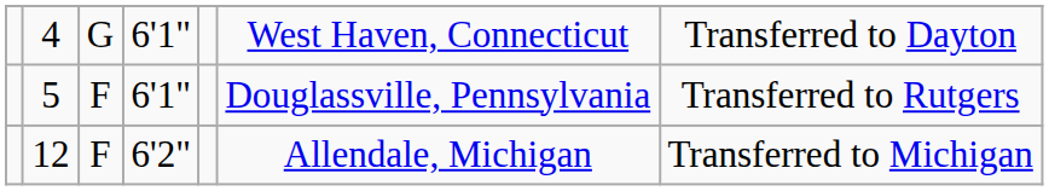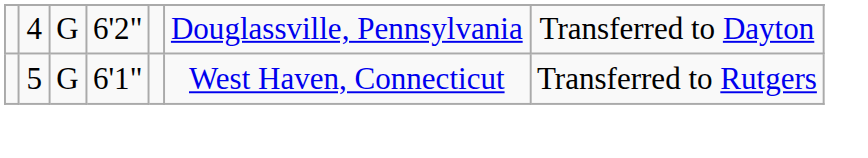 <table class="wikitable sortable" border="1" style="text-align: center;">
 <tr align=center>
 </tr>
 <tr>
 <td></td>
 <td>4</td>
 <td>G</td>
-<td>6'1"</td>
+<td>6'2"</td>
 <td></td>
-<td><a href='#'>West Haven, Connecticut</a></td>
+<td><a href='#'>Douglassville, Pennsylvania</a></td>
 <td>Transferred to <a href='#'>Dayton</a></td>
 </tr>
 <tr>
 <td></td>
 <td>5</td>
-<td>F</td>
+<td>G</td>
 <td>6'1"</td>
 <td></td>
-<td><a href='#'>Douglassville, Pennsylvania</a></td>
+<td><a href='#'>West Haven, Connecticut</a></td>
 <td>Transferred to <a href='#'>Rutgers</a></td>
 </tr>
-<tr>
-<td></td>
-<td>12</td>
-<td>F</td>
-<td>6'2"</td>
-<td></td>
-<td><a href='#'>Allendale, Michigan</a></td>
-<td>Transferred to <a href='#'>Michigan</a></td>
-</tr>
 </table>
